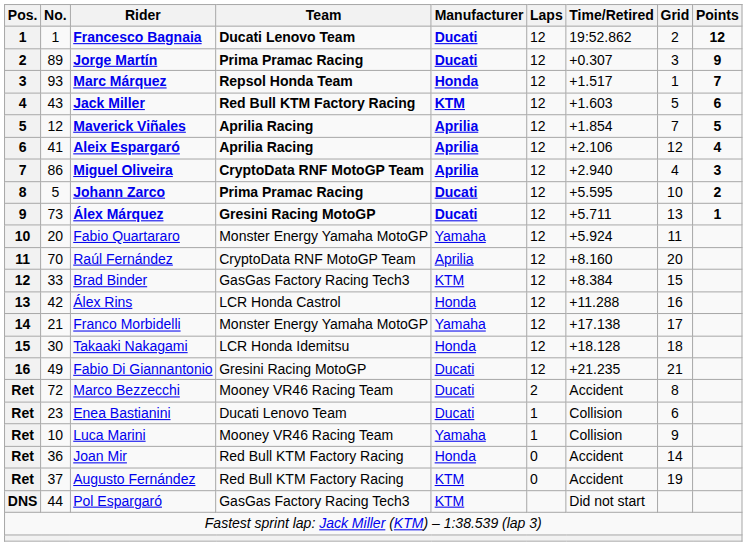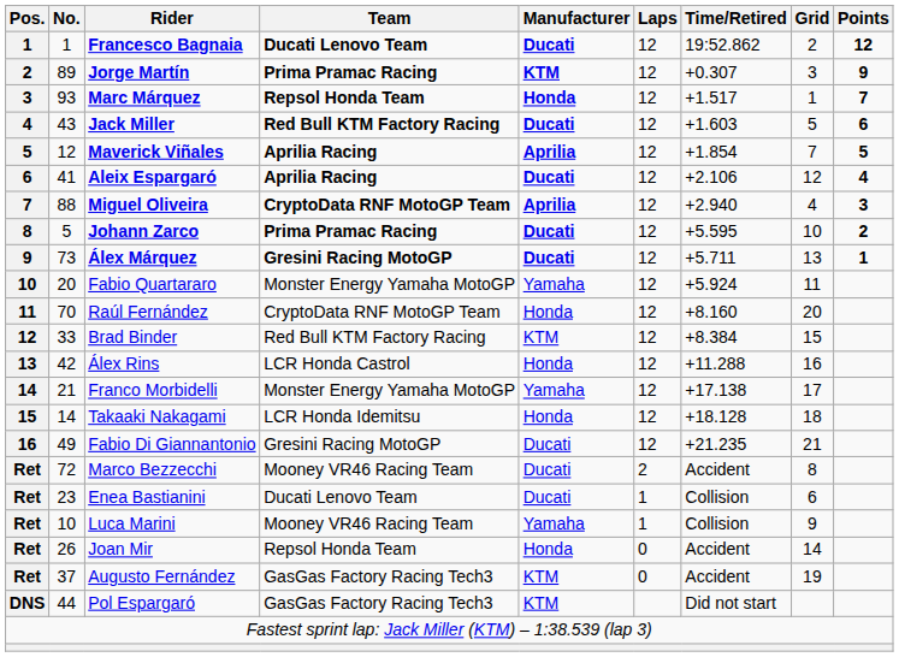 <table class="wikitable" style="font-size: 85%;">
 <tr>
 <th>Pos.</th>
 <th>No.</th>
 <th>Rider</th>
 <th>Team</th>
 <th>Manufacturer</th>
 <th>Laps</th>
 <th>Time/Retired</th>
 <th>Grid</th>
 <th>Points</th>
 </tr>
 <tr>
 <th scope="row">1</th>
 <td align="center">1</td>
 <td> <strong><a href='#'>Francesco Bagnaia</a></strong></td>
 <td><strong>Ducati Lenovo Team</strong></td>
 <td><strong><a href='#'>Ducati</a></strong></td>
 <td>12</td>
 <td>19:52.862</td>
 <td align="center">2</td>
 <td align="center"><strong>12</strong></td>
 </tr>
 <tr>
 <th scope="row">2</th>
 <td align="center">89</td>
 <td> <strong><a href='#'>Jorge Martín</a></strong></td>
 <td><strong>Prima Pramac Racing</strong></td>
-<td><strong><a href='#'>Ducati</a></strong></td>
+<td><strong><a href='#'>KTM</a></strong></td>
 <td>12</td>
 <td>+0.307</td>
 <td align="center">3</td>
 <td align="center"><strong>9</strong></td>
 </tr>
 <tr>
 <th scope="row">3</th>
 <td align="center">93</td>
 <td> <strong><a href='#'>Marc Márquez</a></strong></td>
 <td><strong>Repsol Honda Team</strong></td>
 <td><strong><a href='#'>Honda</a></strong></td>
 <td>12</td>
 <td>+1.517</td>
 <td align="center">1</td>
 <td align="center"><strong>7</strong></td>
 </tr>
 <tr>
 <th scope="row">4</th>
 <td align="center">43</td>
 <td> <strong><a href='#'>Jack Miller</a></strong></td>
 <td><strong>Red Bull KTM Factory Racing</strong></td>
-<td><strong><a href='#'>KTM</a></strong></td>
+<td><strong><a href='#'>Ducati</a></strong></td>
 <td>12</td>
 <td>+1.603</td>
 <td align="center">5</td>
 <td align="center"><strong>6</strong></td>
 </tr>
 <tr>
 <th scope="row">5</th>
 <td align="center">12</td>
 <td> <strong><a href='#'>Maverick Viñales</a></strong></td>
 <td><strong>Aprilia Racing</strong></td>
 <td><strong><a href='#'>Aprilia</a></strong></td>
 <td>12</td>
 <td>+1.854</td>
 <td align="center">7</td>
 <td align="center"><strong>5</strong></td>
 </tr>
 <tr>
 <th scope="row">6</th>
 <td align="center">41</td>
 <td> <strong><a href='#'>Aleix Espargaró</a></strong></td>
 <td><strong>Aprilia Racing</strong></td>
-<td><strong><a href='#'>Aprilia</a></strong></td>
+<td><strong><a href='#'>Ducati</a></strong></td>
 <td>12</td>
 <td>+2.106</td>
 <td align="center">12</td>
 <td align="center"><strong>4</strong></td>
 </tr>
 <tr>
 <th scope="row">7</th>
-<td align="center">86</td>
+<td align="center">88</td>
 <td> <strong><a href='#'>Miguel Oliveira</a></strong></td>
 <td><strong>CryptoData RNF MotoGP Team</strong></td>
 <td><strong><a href='#'>Aprilia</a></strong></td>
 <td>12</td>
 <td>+2.940</td>
 <td align="center">4</td>
 <td align="center"><strong>3</strong></td>
 </tr>
 <tr>
 <th scope="row">8</th>
 <td align="center">5</td>
 <td> <strong><a href='#'>Johann Zarco</a></strong></td>
 <td><strong>Prima Pramac Racing</strong></td>
 <td><strong><a href='#'>Ducati</a></strong></td>
 <td>12</td>
 <td>+5.595</td>
 <td align="center">10</td>
 <td align="center"><strong>2</strong></td>
 </tr>
 <tr>
 <th scope="row">9</th>
 <td align="center">73</td>
 <td> <strong><a href='#'>Álex Márquez</a></strong></td>
 <td><strong>Gresini Racing MotoGP</strong></td>
 <td><strong><a href='#'>Ducati</a></strong></td>
 <td>12</td>
 <td>+5.711</td>
 <td align="center">13</td>
 <td align="center"><strong>1</strong></td>
 </tr>
 <tr>
 <th scope="row">10</th>
 <td align="center">20</td>
 <td> <a href='#'>Fabio Quartararo</a></td>
 <td>Monster Energy Yamaha MotoGP</td>
 <td><a href='#'>Yamaha</a></td>
 <td>12</td>
 <td>+5.924</td>
 <td align="center">11</td>
 <td></td>
 </tr>
 <tr>
 <th scope="row">11</th>
 <td align="center">70</td>
 <td> <a href='#'>Raúl Fernández</a></td>
 <td>CryptoData RNF MotoGP Team</td>
-<td><a href='#'>Aprilia</a></td>
+<td><a href='#'>Honda</a></td>
 <td>12</td>
 <td>+8.160</td>
 <td align="center">20</td>
 <td></td>
 </tr>
 <tr>
 <th scope="row">12</th>
 <td align="center">33</td>
 <td> <a href='#'>Brad Binder</a></td>
-<td>GasGas Factory Racing Tech3</td>
+<td>Red Bull KTM Factory Racing</td>
 <td><a href='#'>KTM</a></td>
 <td>12</td>
 <td>+8.384</td>
 <td align="center">15</td>
 <td></td>
 </tr>
 <tr>
 <th scope="row">13</th>
 <td align="center">42</td>
 <td> <a href='#'>Álex Rins</a></td>
 <td>LCR Honda Castrol</td>
 <td><a href='#'>Honda</a></td>
 <td>12</td>
 <td>+11.288</td>
 <td align="center">16</td>
 <td></td>
 </tr>
 <tr>
 <th scope="row">14</th>
 <td align="center">21</td>
 <td> <a href='#'>Franco Morbidelli</a></td>
 <td>Monster Energy Yamaha MotoGP</td>
 <td><a href='#'>Yamaha</a></td>
 <td>12</td>
 <td>+17.138</td>
 <td align="center">17</td>
 <td></td>
 </tr>
 <tr>
 <th scope="row">15</th>
-<td align="center">30</td>
+<td align="center">14</td>
 <td> <a href='#'>Takaaki Nakagami</a></td>
 <td>LCR Honda Idemitsu</td>
 <td><a href='#'>Honda</a></td>
 <td>12</td>
 <td>+18.128</td>
 <td align="center">18</td>
 <td></td>
 </tr>
 <tr>
 <th scope="row">16</th>
 <td align="center">49</td>
 <td> <a href='#'>Fabio Di Giannantonio</a></td>
 <td>Gresini Racing MotoGP</td>
 <td><a href='#'>Ducati</a></td>
 <td>12</td>
 <td>+21.235</td>
 <td align="center">21</td>
 <td></td>
 </tr>
 <tr>
 <th scope="row">Ret</th>
 <td align="center">72</td>
 <td> <a href='#'>Marco Bezzecchi</a></td>
 <td>Mooney VR46 Racing Team</td>
 <td><a href='#'>Ducati</a></td>
 <td>2</td>
 <td>Accident</td>
 <td align="center">8</td>
 <td></td>
 </tr>
 <tr>
 <th scope="row">Ret</th>
 <td align="center">23</td>
 <td> <a href='#'>Enea Bastianini</a></td>
 <td>Ducati Lenovo Team</td>
 <td><a href='#'>Ducati</a></td>
 <td>1</td>
 <td>Collision</td>
 <td align="center">6</td>
 <td></td>
 </tr>
 <tr>
 <th scope="row">Ret</th>
 <td align="center">10</td>
 <td> <a href='#'>Luca Marini</a></td>
 <td>Mooney VR46 Racing Team</td>
 <td><a href='#'>Yamaha</a></td>
 <td>1</td>
 <td>Collision</td>
 <td align="center">9</td>
 <td></td>
 </tr>
 <tr>
 <th scope="row">Ret</th>
-<td align="center">36</td>
+<td align="center">26</td>
 <td> <a href='#'>Joan Mir</a></td>
-<td>Red Bull KTM Factory Racing</td>
+<td>Repsol Honda Team</td>
 <td><a href='#'>Honda</a></td>
 <td>0</td>
 <td>Accident</td>
 <td align="center">14</td>
 <td align="center"></td>
 </tr>
 <tr>
 <th scope="row">Ret</th>
 <td align="center">37</td>
 <td> <a href='#'>Augusto Fernández</a></td>
-<td>Red Bull KTM Factory Racing</td>
+<td>GasGas Factory Racing Tech3</td>
 <td><a href='#'>KTM</a></td>
 <td>0</td>
 <td>Accident</td>
 <td align="center">19</td>
 <td align="center"></td>
 </tr>
 <tr>
 <th scope="row">DNS</th>
 <td align="center">44</td>
 <td> <a href='#'>Pol Espargaró</a></td>
 <td>GasGas Factory Racing Tech3</td>
 <td><a href='#'>KTM</a></td>
 <td></td>
 <td>Did not start</td>
 <td align="center"></td>
 <td align="center"></td>
 </tr>
 <tr class="sortbottom">
 <td colspan="9" style="text-align:center"><em>Fastest sprint lap:  <a href='#'>Jack Miller</a> (<a href='#'>KTM</a>) – 1:38.539 (lap 3)</em></td>
 </tr>
 <tr class="sortbottom">
 <th colspan=9></th>
 </tr>
 </table>
